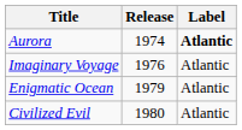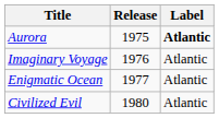 <table class="wikitable">
 <tr>
 <th>Title</th>
 <th>Release</th>
 <th>Label</th>
 </tr>
 <tr align=center>
 <td align=left><em><a href='#'>Aurora</a></em></td>
-<td>1974</td>
+<td>1975</td>
 <td align=left><strong>Atlantic</strong></td>
 </tr>
 <tr align=center>
 <td align=left><em><a href='#'>Imaginary Voyage</a></em></td>
 <td>1976</td>
 <td align=left>Atlantic</td>
 </tr>
 <tr align=center>
 <td align=left><em><a href='#'>Enigmatic Ocean</a></em></td>
-<td>1979</td>
+<td>1977</td>
 <td align=left>Atlantic</td>
 </tr>
 <tr align=center>
 <td align=left><em><a href='#'>Civilized Evil</a></em></td>
 <td>1980</td>
 <td align=left>Atlantic</td>
 </tr>
 </table>
